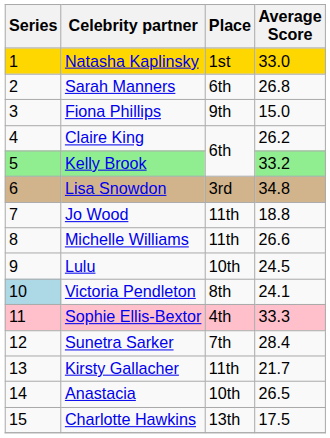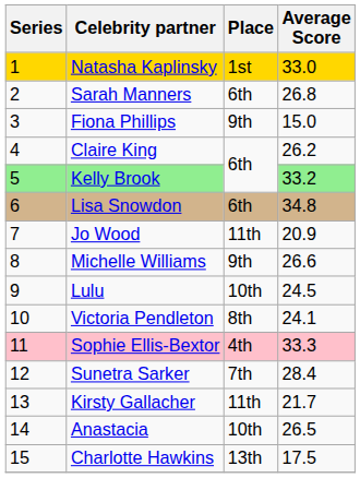 <table class="wikitable sortable floatright" style="margin:auto;">
 <tr>
 <th>Series</th>
 <th>Celebrity partner</th>
 <th>Place</th>
 <th>Average<br>Score</th>
 </tr>
 <tr style="background:gold;">
 <td>1</td>
 <td><a href='#'>Natasha Kaplinsky</a></td>
 <td>1st</td>
 <td>33.0</td>
 </tr>
 <tr>
 <td>2</td>
 <td><a href='#'>Sarah Manners</a></td>
 <td>6th</td>
 <td>26.8</td>
 </tr>
 <tr>
 <td>3</td>
 <td><a href='#'>Fiona Phillips</a></td>
 <td>9th</td>
 <td>15.0</td>
 </tr>
 <tr>
 <td>4</td>
 <td><a href='#'>Claire King</a></td>
 <td rowspan="2">6th</td>
 <td>26.2</td>
 </tr>
 <tr style="background:lightgreen;">
 <td>5</td>
 <td><a href='#'>Kelly Brook</a></td>
 <td>33.2</td>
 </tr>
 <tr style="background:tan;">
 <td>6</td>
 <td><a href='#'>Lisa Snowdon</a></td>
-<td>3rd</td>
+<td>6th</td>
 <td>34.8</td>
 </tr>
 <tr>
 <td>7</td>
 <td><a href='#'>Jo Wood</a></td>
 <td>11th</td>
-<td>18.8</td>
+<td>20.9</td>
 </tr>
 <tr>
 <td>8</td>
 <td><a href='#'>Michelle Williams</a></td>
-<td>11th</td>
+<td>9th</td>
 <td>26.6</td>
 </tr>
 <tr>
 <td>9</td>
 <td><a href='#'>Lulu</a></td>
 <td>10th</td>
 <td>24.5</td>
 </tr>
 <tr>
-<td style="background: lightblue;">10</td>
+<td>10</td>
 <td><a href='#'>Victoria Pendleton</a></td>
 <td>8th</td>
 <td>24.1</td>
 </tr>
 <tr style="background:pink;">
 <td>11</td>
 <td><a href='#'>Sophie Ellis-Bextor</a></td>
 <td>4th</td>
 <td>33.3</td>
 </tr>
 <tr>
 <td>12</td>
 <td><a href='#'>Sunetra Sarker</a></td>
 <td>7th</td>
 <td>28.4</td>
 </tr>
 <tr>
 <td>13</td>
 <td><a href='#'>Kirsty Gallacher</a></td>
 <td>11th</td>
 <td>21.7</td>
 </tr>
 <tr>
 <td>14</td>
 <td><a href='#'>Anastacia</a></td>
 <td>10th</td>
 <td>26.5</td>
 </tr>
 <tr>
 <td>15</td>
 <td><a href='#'>Charlotte Hawkins</a></td>
 <td>13th</td>
 <td>17.5</td>
 </tr>
 <tr>
 </tr>
 </table>
